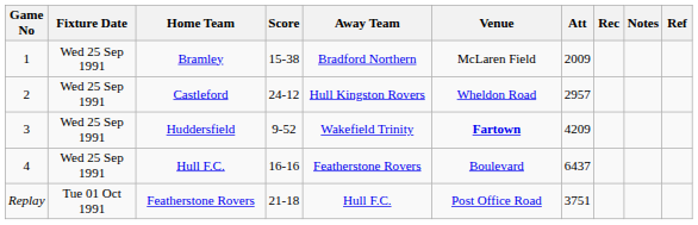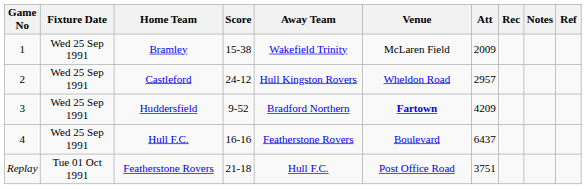 <table class="wikitable" style="text-align:center;">
 <tr>
 <th width=20 abbr="No">Game No</th>
 <th width=100 abbr="Date">Fixture Date</th>
 <th width=150 abbr="Home Team">Home Team</th>
 <th width=20 abbr="Score">Score</th>
 <th width=150 abbr="Away Team">Away Team</th>
 <th width=150 abbr="Venue">Venue</th>
 <th width=30 abbr="Att">Att</th>
 <th width=30 abbr="Rec">Rec</th>
 <th width=20 abbr="Notes">Notes</th>
 <th width=30 abbr="Ref">Ref</th>
 </tr>
 <tr>
 <td>1</td>
 <td>Wed 25 Sep 1991</td>
 <td><a href='#'>Bramley</a></td>
 <td>15-38</td>
-<td><a href='#'>Bradford Northern</a></td>
+<td><a href='#'>Wakefield Trinity</a></td>
 <td>McLaren Field</td>
 <td>2009</td>
 <td></td>
 <td></td>
 <td></td>
 </tr>
 <tr>
 <td>2</td>
 <td>Wed 25 Sep 1991</td>
 <td><a href='#'>Castleford</a></td>
 <td>24-12</td>
 <td><a href='#'>Hull Kingston Rovers</a></td>
 <td><a href='#'>Wheldon Road</a></td>
 <td>2957</td>
 <td></td>
 <td></td>
 <td></td>
 </tr>
 <tr>
 <td>3</td>
 <td>Wed 25 Sep 1991</td>
 <td><a href='#'>Huddersfield</a></td>
 <td>9-52</td>
-<td><a href='#'>Wakefield Trinity</a></td>
+<td><a href='#'>Bradford Northern</a></td>
 <td><strong><a href='#'>Fartown</a></strong></td>
 <td>4209</td>
 <td></td>
 <td></td>
 <td></td>
 </tr>
 <tr>
 <td>4</td>
 <td>Wed 25 Sep 1991</td>
 <td><a href='#'>Hull F.C.</a></td>
 <td>16-16</td>
 <td><a href='#'>Featherstone Rovers</a></td>
 <td><a href='#'>Boulevard</a></td>
 <td>6437</td>
 <td></td>
 <td></td>
 <td></td>
 </tr>
 <tr>
 <td><em>Replay</em></td>
 <td>Tue 01 Oct 1991</td>
 <td><a href='#'>Featherstone Rovers</a></td>
 <td>21-18</td>
 <td><a href='#'>Hull F.C.</a></td>
 <td><a href='#'>Post Office Road</a></td>
 <td>3751</td>
 <td></td>
 <td></td>
 <td></td>
 </tr>
 </table>
